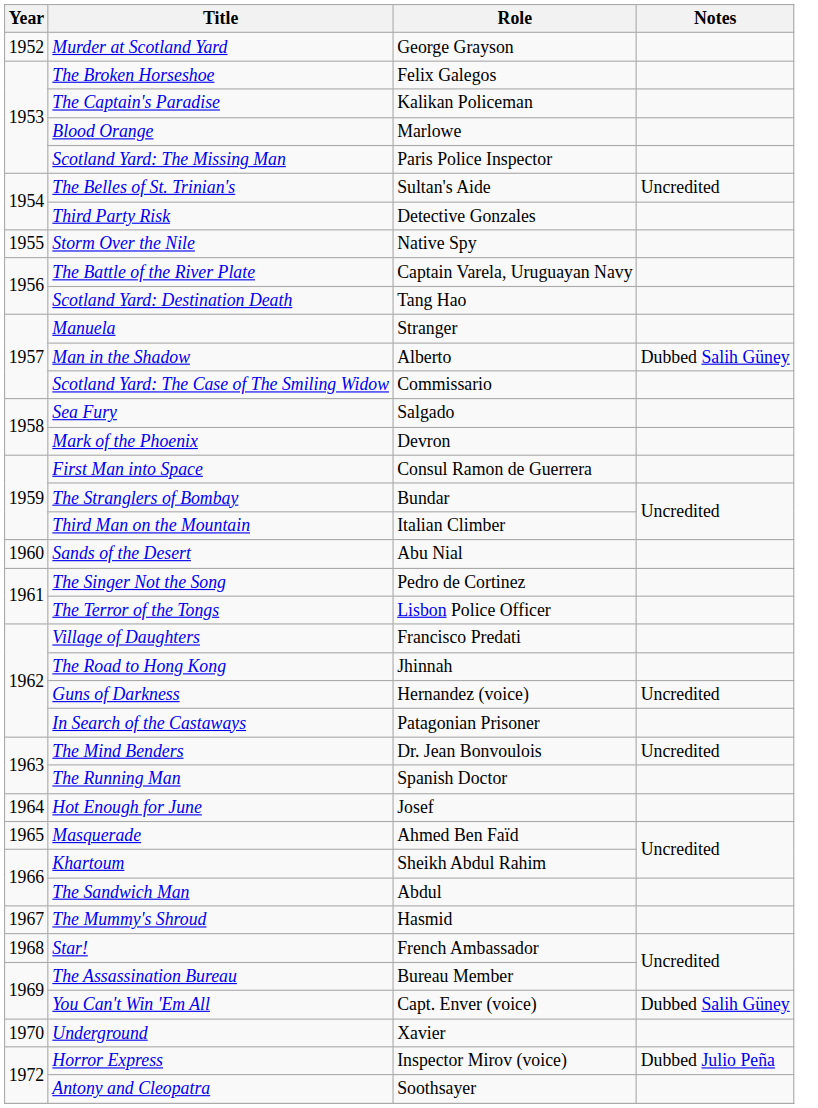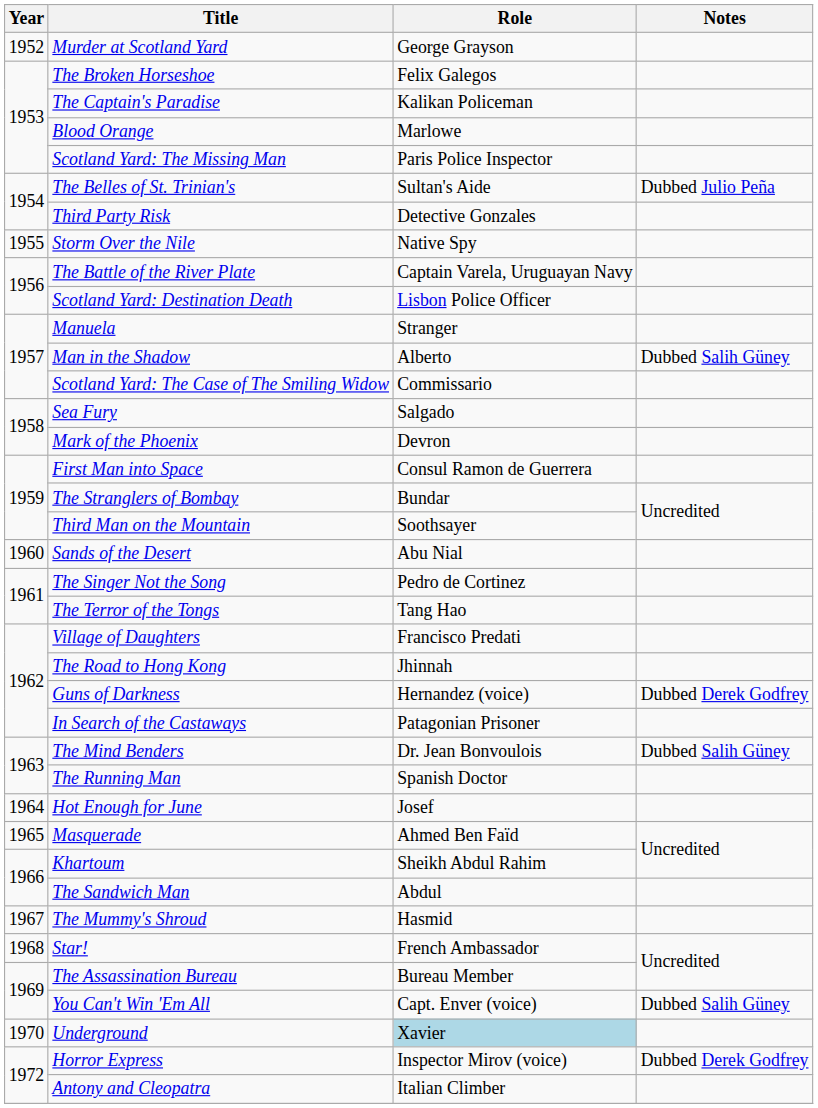 <table class="wikitable sortable">
 <tr>
 <th>Year</th>
 <th>Title</th>
 <th>Role</th>
 <th>Notes</th>
 </tr>
 <tr>
 <td>1952</td>
 <td><em><a href='#'>Murder at Scotland Yard</a></em></td>
 <td>George Grayson</td>
 <td></td>
 </tr>
 <tr>
 <td rowspan="4">1953</td>
 <td><em><a href='#'>The Broken Horseshoe</a></em></td>
 <td>Felix Galegos</td>
 <td></td>
 </tr>
 <tr>
 <td><em><a href='#'>The Captain's Paradise</a></em></td>
 <td>Kalikan Policeman</td>
 <td></td>
 </tr>
 <tr>
 <td><em><a href='#'>Blood Orange</a></em></td>
 <td>Marlowe</td>
 <td></td>
 </tr>
 <tr>
 <td><a href='#'><em>Scotland Yard: The Missing Man</em></a></td>
 <td>Paris Police Inspector</td>
 <td></td>
 </tr>
 <tr>
 <td rowspan="2">1954</td>
 <td><em><a href='#'>The Belles of St. Trinian's</a></em></td>
 <td>Sultan's Aide</td>
-<td>Uncredited</td>
+<td>Dubbed <a href='#'>Julio Peña</a></td>
 </tr>
 <tr>
 <td><em><a href='#'>Third Party Risk</a></em></td>
 <td>Detective Gonzales</td>
 <td></td>
 </tr>
 <tr>
 <td>1955</td>
 <td><em><a href='#'>Storm Over the Nile</a></em></td>
 <td>Native Spy</td>
 <td></td>
 </tr>
 <tr>
 <td rowspan="2">1956</td>
 <td><em><a href='#'>The Battle of the River Plate</a></em></td>
 <td>Captain Varela, Uruguayan Navy</td>
 <td></td>
 </tr>
 <tr>
 <td><em><a href='#'>Scotland Yard: Destination Death</a></em></td>
-<td>Tang Hao</td>
+<td><a href='#'>Lisbon</a> Police Officer</td>
 <td></td>
 </tr>
 <tr>
 <td rowspan="3">1957</td>
 <td><em><a href='#'>Manuela</a></em></td>
 <td>Stranger</td>
 <td></td>
 </tr>
 <tr>
 <td><em><a href='#'>Man in the Shadow</a></em></td>
 <td>Alberto</td>
 <td>Dubbed <a href='#'>Salih Güney</a></td>
 </tr>
 <tr>
 <td><em><a href='#'>Scotland Yard: The Case of The Smiling Widow</a></em></td>
 <td>Commissario</td>
 <td></td>
 </tr>
 <tr>
 <td rowspan="2">1958</td>
 <td><em><a href='#'>Sea Fury</a></em></td>
 <td>Salgado</td>
 <td></td>
 </tr>
 <tr>
 <td><em><a href='#'>Mark of the Phoenix</a></em></td>
 <td>Devron</td>
 <td></td>
 </tr>
 <tr>
 <td rowspan="3">1959</td>
 <td><em><a href='#'>First Man into Space</a></em></td>
 <td>Consul Ramon de Guerrera</td>
 <td></td>
 </tr>
 <tr>
 <td><em><a href='#'>The Stranglers of Bombay</a></em></td>
 <td>Bundar</td>
 <td rowspan="2">Uncredited</td>
 </tr>
 <tr>
 <td><em><a href='#'>Third Man on the Mountain</a></em></td>
-<td>Italian Climber</td>
+<td>Soothsayer</td>
 </tr>
 <tr>
 <td>1960</td>
 <td><em><a href='#'>Sands of the Desert</a></em></td>
 <td>Abu Nial</td>
 <td></td>
 </tr>
 <tr>
 <td rowspan="2">1961</td>
 <td><em><a href='#'>The Singer Not the Song</a></em></td>
 <td>Pedro de Cortinez</td>
 <td></td>
 </tr>
 <tr>
 <td><em><a href='#'>The Terror of the Tongs</a></em></td>
-<td><a href='#'>Lisbon</a> Police Officer</td>
+<td>Tang Hao</td>
 <td></td>
 </tr>
 <tr>
 <td rowspan="4">1962</td>
 <td><em><a href='#'>Village of Daughters</a></em></td>
 <td>Francisco Predati</td>
 <td></td>
 </tr>
 <tr>
 <td><em><a href='#'>The Road to Hong Kong</a></em></td>
 <td>Jhinnah</td>
 <td></td>
 </tr>
 <tr>
 <td><em><a href='#'>Guns of Darkness</a></em></td>
 <td>Hernandez (voice)</td>
-<td>Uncredited</td>
+<td>Dubbed <a href='#'>Derek Godfrey</a></td>
 </tr>
 <tr>
 <td><em><a href='#'>In Search of the Castaways</a></em></td>
 <td>Patagonian Prisoner</td>
 <td></td>
 </tr>
 <tr>
 <td rowspan="2">1963</td>
 <td><em><a href='#'>The Mind Benders</a></em></td>
 <td>Dr. Jean Bonvoulois</td>
-<td>Uncredited</td>
+<td>Dubbed <a href='#'>Salih Güney</a></td>
 </tr>
 <tr>
 <td><em><a href='#'>The Running Man</a></em></td>
 <td>Spanish Doctor</td>
 <td></td>
 </tr>
 <tr>
 <td>1964</td>
 <td><em><a href='#'>Hot Enough for June</a></em></td>
 <td>Josef</td>
 <td></td>
 </tr>
 <tr>
 <td>1965</td>
 <td><em><a href='#'>Masquerade</a></em></td>
 <td>Ahmed Ben Faïd</td>
 <td rowspan="2">Uncredited</td>
 </tr>
 <tr>
 <td rowspan="2">1966</td>
 <td><em><a href='#'>Khartoum</a></em></td>
 <td>Sheikh Abdul Rahim</td>
 </tr>
 <tr>
 <td><em><a href='#'>The Sandwich Man</a></em></td>
 <td>Abdul</td>
 <td></td>
 </tr>
 <tr>
 <td>1967</td>
 <td><em><a href='#'>The Mummy's Shroud</a></em></td>
 <td>Hasmid</td>
 <td></td>
 </tr>
 <tr>
 <td>1968</td>
 <td><em><a href='#'>Star!</a></em></td>
 <td>French Ambassador</td>
 <td rowspan="2">Uncredited</td>
 </tr>
 <tr>
 <td rowspan="2">1969</td>
 <td><em><a href='#'>The Assassination Bureau</a></em></td>
 <td>Bureau Member</td>
 </tr>
 <tr>
 <td><em><a href='#'>You Can't Win 'Em All</a></em></td>
 <td>Capt. Enver (voice)</td>
 <td>Dubbed <a href='#'>Salih Güney</a></td>
 </tr>
 <tr>
 <td>1970</td>
 <td><em><a href='#'>Underground</a></em></td>
-<td>Xavier</td>
+<td style="background: lightblue;">Xavier</td>
 <td></td>
 </tr>
 <tr>
 <td rowspan="2">1972</td>
 <td><em><a href='#'>Horror Express</a></em></td>
 <td>Inspector Mirov (voice)</td>
-<td>Dubbed <a href='#'>Julio Peña</a></td>
+<td>Dubbed <a href='#'>Derek Godfrey</a></td>
 </tr>
 <tr>
 <td><em><a href='#'>Antony and Cleopatra</a></em></td>
-<td>Soothsayer</td>
+<td>Italian Climber</td>
 <td></td>
 </tr>
 <tr>
 </tr>
 </table>
